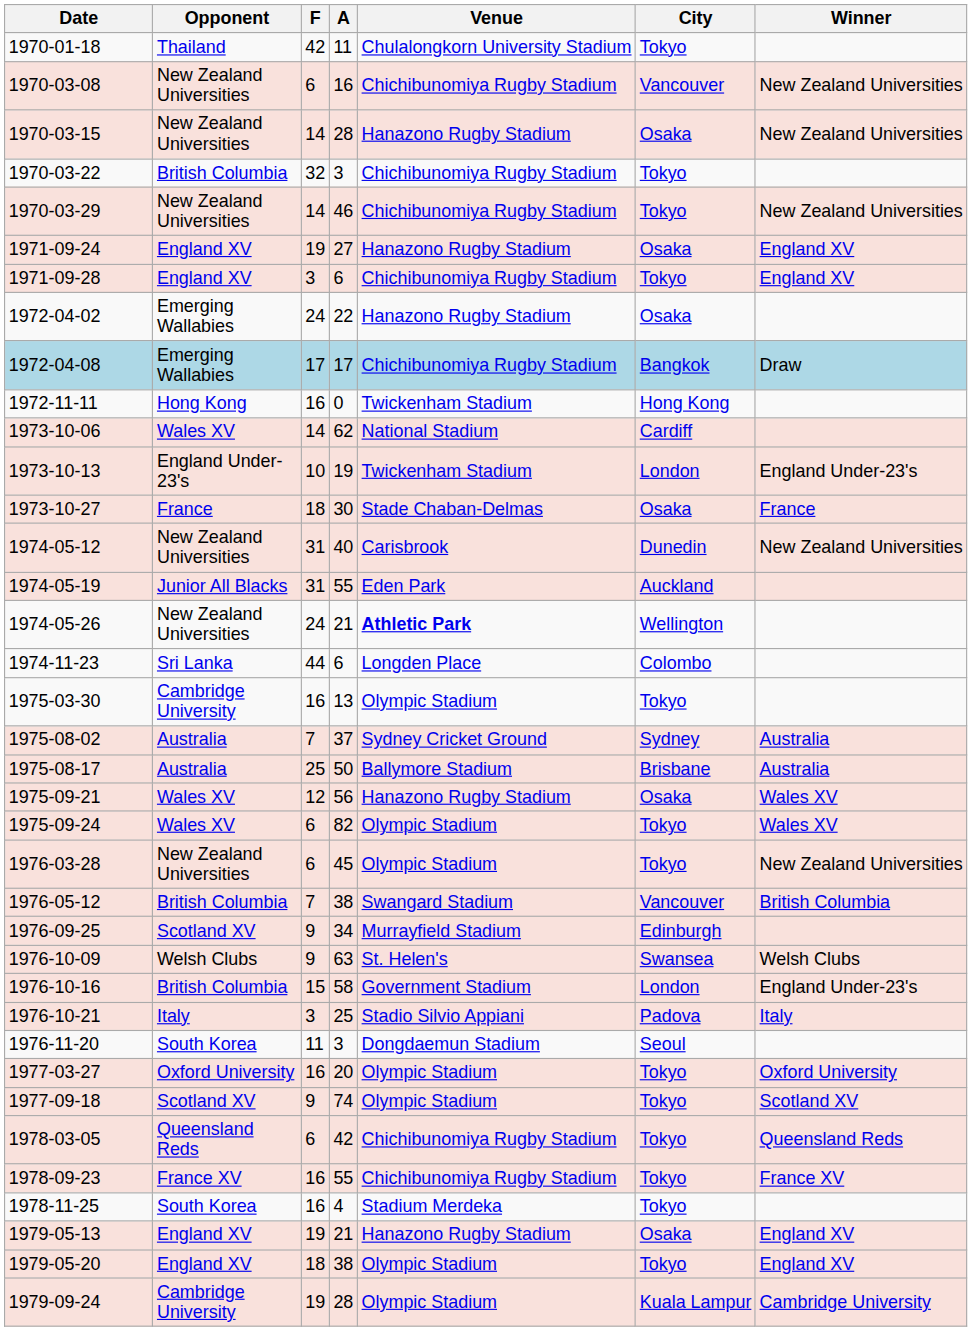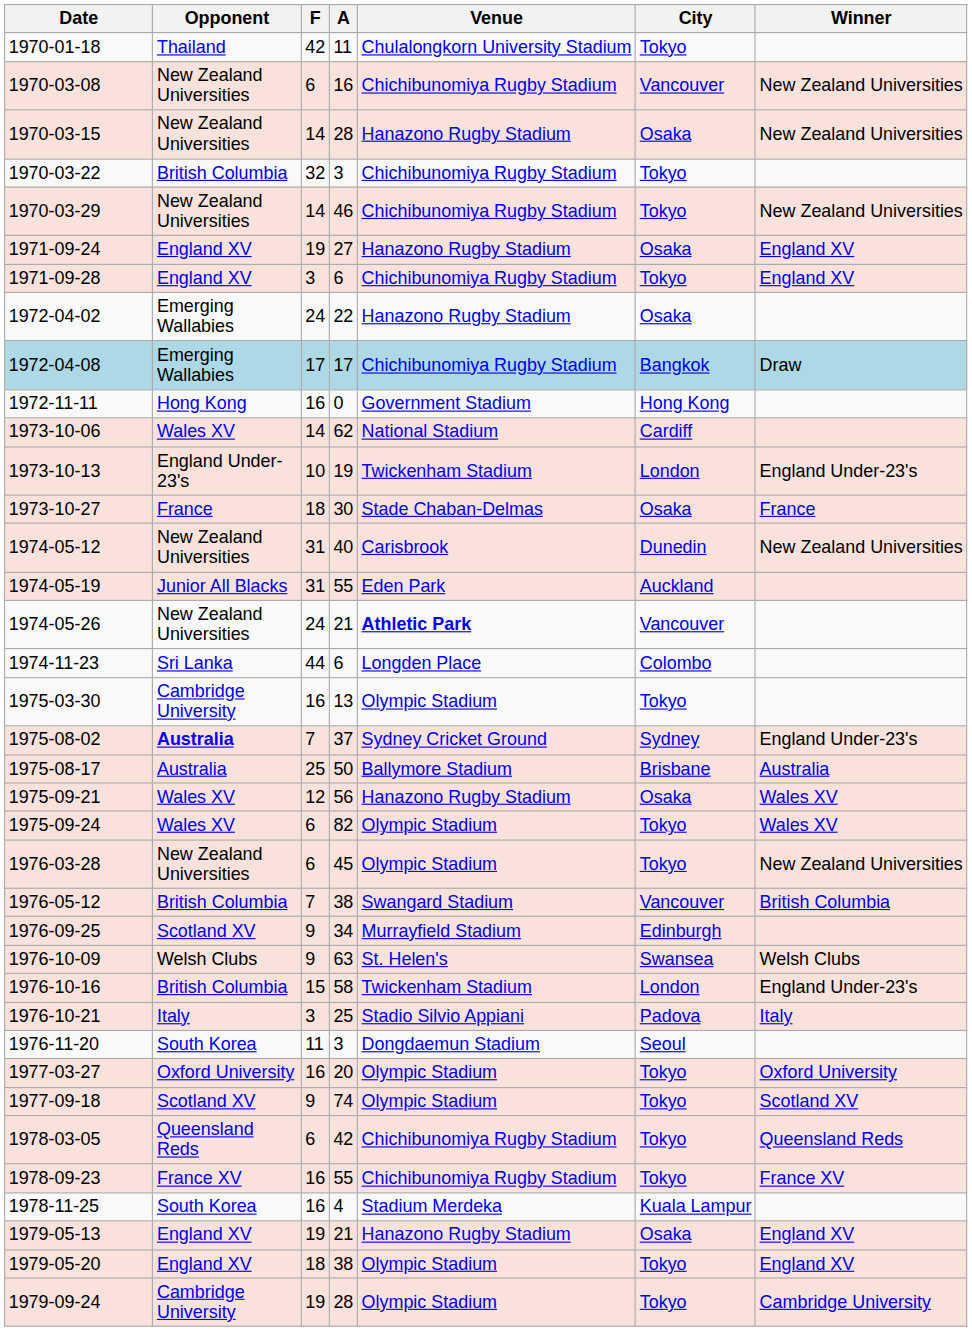 <table class="wikitable sortable">
 <tr>
 <th width="125">Date</th>
 <th width="125">Opponent</th>
 <th>F</th>
 <th>A</th>
 <th>Venue</th>
 <th>City</th>
 <th>Winner</th>
 </tr>
 <tr bgcolor=>
 <td>1970-01-18</td>
 <td><a href='#'>Thailand</a></td>
 <td>42</td>
 <td>11</td>
 <td><a href='#'>Chulalongkorn University Stadium</a></td>
 <td><a href='#'>Tokyo</a></td>
 <td></td>
 </tr>
 <tr bgcolor="#F9E1DC">
 <td>1970-03-08</td>
 <td>New Zealand Universities</td>
 <td>6</td>
 <td>16</td>
 <td><a href='#'>Chichibunomiya Rugby Stadium</a></td>
 <td><a href='#'>Vancouver</a></td>
 <td> New Zealand Universities</td>
 </tr>
 <tr bgcolor="#F9E1DC">
 <td>1970-03-15</td>
 <td>New Zealand Universities</td>
 <td>14</td>
 <td>28</td>
 <td><a href='#'>Hanazono Rugby Stadium</a></td>
 <td><a href='#'>Osaka</a></td>
 <td> New Zealand Universities</td>
 </tr>
 <tr bgcolor=>
 <td>1970-03-22</td>
 <td><a href='#'>British Columbia</a></td>
 <td>32</td>
 <td>3</td>
 <td><a href='#'>Chichibunomiya Rugby Stadium</a></td>
 <td><a href='#'>Tokyo</a></td>
 <td></td>
 </tr>
 <tr bgcolor="#F9E1DC">
 <td>1970-03-29</td>
 <td>New Zealand Universities</td>
 <td>14</td>
 <td>46</td>
 <td><a href='#'>Chichibunomiya Rugby Stadium</a></td>
 <td><a href='#'>Tokyo</a></td>
 <td> New Zealand Universities</td>
 </tr>
 <tr bgcolor="#F9E1DC">
 <td>1971-09-24</td>
 <td><a href='#'>England XV</a></td>
 <td>19</td>
 <td>27</td>
 <td><a href='#'>Hanazono Rugby Stadium</a></td>
 <td><a href='#'>Osaka</a></td>
 <td> <a href='#'>England XV</a></td>
 </tr>
 <tr bgcolor="#F9E1DC">
 <td>1971-09-28</td>
 <td><a href='#'>England XV</a></td>
 <td>3</td>
 <td>6</td>
 <td><a href='#'>Chichibunomiya Rugby Stadium</a></td>
 <td><a href='#'>Tokyo</a></td>
 <td> <a href='#'>England XV</a></td>
 </tr>
 <tr bgcolor=>
 <td>1972-04-02</td>
 <td>Emerging Wallabies</td>
 <td>24</td>
 <td>22</td>
 <td><a href='#'>Hanazono Rugby Stadium</a></td>
 <td><a href='#'>Osaka</a></td>
 <td></td>
 </tr>
 <tr bgcolor="#ADD8E6">
 <td>1972-04-08</td>
 <td>Emerging Wallabies</td>
 <td>17</td>
 <td>17</td>
 <td><a href='#'>Chichibunomiya Rugby Stadium</a></td>
 <td><a href='#'>Bangkok</a></td>
 <td>Draw</td>
 </tr>
 <tr bgcolor=>
 <td>1972-11-11</td>
 <td><a href='#'>Hong Kong</a></td>
 <td>16</td>
 <td>0</td>
-<td><a href='#'>Twickenham Stadium</a></td>
+<td><a href='#'>Government Stadium</a></td>
 <td><a href='#'>Hong Kong</a></td>
 <td></td>
 </tr>
 <tr bgcolor="#F9E1DC">
 <td>1973-10-06</td>
 <td><a href='#'>Wales XV</a></td>
 <td>14</td>
 <td>62</td>
 <td><a href='#'>National Stadium</a></td>
 <td><a href='#'>Cardiff</a></td>
 <td></td>
 </tr>
 <tr bgcolor="#F9E1DC">
 <td>1973-10-13</td>
 <td>England Under-23's</td>
 <td>10</td>
 <td>19</td>
 <td><a href='#'>Twickenham Stadium</a></td>
 <td><a href='#'>London</a></td>
 <td> England Under-23's</td>
 </tr>
 <tr bgcolor="#F9E1DC">
 <td>1973-10-27</td>
 <td><a href='#'>France</a></td>
 <td>18</td>
 <td>30</td>
 <td><a href='#'>Stade Chaban-Delmas</a></td>
 <td><a href='#'>Osaka</a></td>
 <td> <a href='#'>France</a></td>
 </tr>
 <tr bgcolor="#F9E1DC">
 <td>1974-05-12</td>
 <td>New Zealand Universities</td>
 <td>31</td>
 <td>40</td>
 <td><a href='#'>Carisbrook</a></td>
 <td><a href='#'>Dunedin</a></td>
 <td> New Zealand Universities</td>
 </tr>
 <tr bgcolor="#F9E1DC">
 <td>1974-05-19</td>
 <td><a href='#'>Junior All Blacks</a></td>
 <td>31</td>
 <td>55</td>
 <td><a href='#'>Eden Park</a></td>
 <td><a href='#'>Auckland</a></td>
 <td></td>
 </tr>
 <tr bgcolor=>
 <td>1974-05-26</td>
 <td>New Zealand Universities</td>
 <td>24</td>
 <td>21</td>
 <td><strong><a href='#'>Athletic Park</a></strong></td>
-<td><a href='#'>Wellington</a></td>
+<td><a href='#'>Vancouver</a></td>
 <td></td>
 </tr>
 <tr bgcolor=>
 <td>1974-11-23</td>
 <td><a href='#'>Sri Lanka</a></td>
 <td>44</td>
 <td>6</td>
 <td><a href='#'>Longden Place</a></td>
 <td><a href='#'>Colombo</a></td>
 <td></td>
 </tr>
 <tr bgcolor=>
 <td>1975-03-30</td>
 <td><a href='#'>Cambridge University</a></td>
 <td>16</td>
 <td>13</td>
 <td><a href='#'>Olympic Stadium</a></td>
 <td><a href='#'>Tokyo</a></td>
 <td></td>
 </tr>
 <tr bgcolor="#F9E1DC">
 <td>1975-08-02</td>
-<td><a href='#'>Australia</a></td>
+<td><strong><a href='#'>Australia</a></strong></td>
 <td>7</td>
 <td>37</td>
 <td><a href='#'>Sydney Cricket Ground</a></td>
 <td><a href='#'>Sydney</a></td>
-<td> <a href='#'>Australia</a></td>
+<td> England Under-23's</td>
 </tr>
 <tr bgcolor="#F9E1DC">
 <td>1975-08-17</td>
 <td><a href='#'>Australia</a></td>
 <td>25</td>
 <td>50</td>
 <td><a href='#'>Ballymore Stadium</a></td>
 <td><a href='#'>Brisbane</a></td>
 <td> <a href='#'>Australia</a></td>
 </tr>
 <tr bgcolor="#F9E1DC">
 <td>1975-09-21</td>
 <td><a href='#'>Wales XV</a></td>
 <td>12</td>
 <td>56</td>
 <td><a href='#'>Hanazono Rugby Stadium</a></td>
 <td><a href='#'>Osaka</a></td>
 <td> <a href='#'>Wales XV</a></td>
 </tr>
 <tr bgcolor="#F9E1DC">
 <td>1975-09-24</td>
 <td><a href='#'>Wales XV</a></td>
 <td>6</td>
 <td>82</td>
 <td><a href='#'>Olympic Stadium</a></td>
 <td><a href='#'>Tokyo</a></td>
 <td> <a href='#'>Wales XV</a></td>
 </tr>
 <tr bgcolor="#F9E1DC">
 <td>1976-03-28</td>
 <td>New Zealand Universities</td>
 <td>6</td>
 <td>45</td>
 <td><a href='#'>Olympic Stadium</a></td>
 <td><a href='#'>Tokyo</a></td>
 <td> New Zealand Universities</td>
 </tr>
 <tr bgcolor="#F9E1DC">
 <td>1976-05-12</td>
 <td><a href='#'>British Columbia</a></td>
 <td>7</td>
 <td>38</td>
 <td><a href='#'>Swangard Stadium</a></td>
 <td><a href='#'>Vancouver</a></td>
 <td> <a href='#'>British Columbia</a></td>
 </tr>
 <tr bgcolor="#F9E1DC">
 <td>1976-09-25</td>
 <td><a href='#'>Scotland XV</a></td>
 <td>9</td>
 <td>34</td>
 <td><a href='#'>Murrayfield Stadium</a></td>
 <td><a href='#'>Edinburgh</a></td>
 <td></td>
 </tr>
 <tr bgcolor="#F9E1DC">
 <td>1976-10-09</td>
 <td>Welsh Clubs</td>
 <td>9</td>
 <td>63</td>
 <td><a href='#'>St. Helen's</a></td>
 <td><a href='#'>Swansea</a></td>
 <td> Welsh Clubs</td>
 </tr>
 <tr bgcolor="#F9E1DC">
 <td>1976-10-16</td>
 <td><a href='#'>British Columbia</a></td>
 <td>15</td>
 <td>58</td>
-<td><a href='#'>Government Stadium</a></td>
+<td><a href='#'>Twickenham Stadium</a></td>
 <td><a href='#'>London</a></td>
 <td> England Under-23's</td>
 </tr>
 <tr bgcolor="#F9E1DC">
 <td>1976-10-21</td>
 <td><a href='#'>Italy</a></td>
 <td>3</td>
 <td>25</td>
 <td><a href='#'>Stadio Silvio Appiani</a></td>
 <td><a href='#'>Padova</a></td>
 <td> <a href='#'>Italy</a></td>
 </tr>
 <tr bgcolor=>
 <td>1976-11-20</td>
 <td><a href='#'>South Korea</a></td>
 <td>11</td>
 <td>3</td>
 <td><a href='#'>Dongdaemun Stadium</a></td>
 <td><a href='#'>Seoul</a></td>
 <td></td>
 </tr>
 <tr bgcolor="#F9E1DC">
 <td>1977-03-27</td>
 <td><a href='#'>Oxford University</a></td>
 <td>16</td>
 <td>20</td>
 <td><a href='#'>Olympic Stadium</a></td>
 <td><a href='#'>Tokyo</a></td>
 <td> <a href='#'>Oxford University</a></td>
 </tr>
 <tr bgcolor="#F9E1DC">
 <td>1977-09-18</td>
 <td><a href='#'>Scotland XV</a></td>
 <td>9</td>
 <td>74</td>
 <td><a href='#'>Olympic Stadium</a></td>
 <td><a href='#'>Tokyo</a></td>
 <td> <a href='#'>Scotland XV</a></td>
 </tr>
 <tr bgcolor="#F9E1DC">
 <td>1978-03-05</td>
 <td><a href='#'>Queensland Reds</a></td>
 <td>6</td>
 <td>42</td>
 <td><a href='#'>Chichibunomiya Rugby Stadium</a></td>
 <td><a href='#'>Tokyo</a></td>
 <td> <a href='#'>Queensland Reds</a></td>
 </tr>
 <tr bgcolor="#F9E1DC">
 <td>1978-09-23</td>
 <td><a href='#'>France XV</a></td>
 <td>16</td>
 <td>55</td>
 <td><a href='#'>Chichibunomiya Rugby Stadium</a></td>
 <td><a href='#'>Tokyo</a></td>
 <td> <a href='#'>France XV</a></td>
 </tr>
 <tr bgcolor=>
 <td>1978-11-25</td>
 <td><a href='#'>South Korea</a></td>
 <td>16</td>
 <td>4</td>
 <td><a href='#'>Stadium Merdeka</a></td>
-<td><a href='#'>Tokyo</a></td>
+<td><a href='#'>Kuala Lampur</a></td>
 <td></td>
 </tr>
 <tr bgcolor="#F9E1DC">
 <td>1979-05-13</td>
 <td><a href='#'>England XV</a></td>
 <td>19</td>
 <td>21</td>
 <td><a href='#'>Hanazono Rugby Stadium</a></td>
 <td><a href='#'>Osaka</a></td>
 <td> <a href='#'>England XV</a></td>
 </tr>
 <tr bgcolor="#F9E1DC">
 <td>1979-05-20</td>
 <td><a href='#'>England XV</a></td>
 <td>18</td>
 <td>38</td>
 <td><a href='#'>Olympic Stadium</a></td>
 <td><a href='#'>Tokyo</a></td>
 <td> <a href='#'>England XV</a></td>
 </tr>
 <tr bgcolor="#F9E1DC">
 <td>1979-09-24</td>
 <td><a href='#'>Cambridge University</a></td>
 <td>19</td>
 <td>28</td>
 <td><a href='#'>Olympic Stadium</a></td>
-<td><a href='#'>Kuala Lampur</a></td>
+<td><a href='#'>Tokyo</a></td>
 <td> <a href='#'>Cambridge University</a></td>
 </tr>
 </table>
